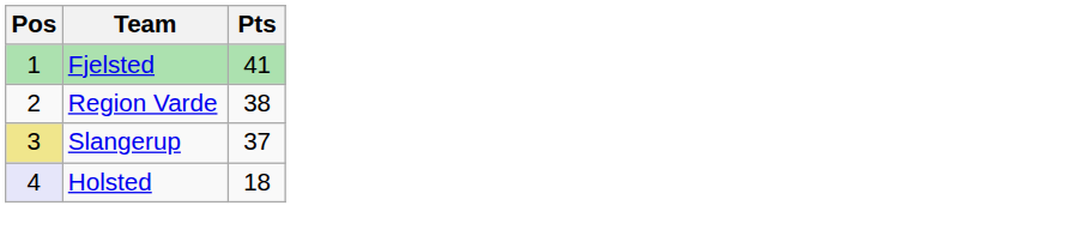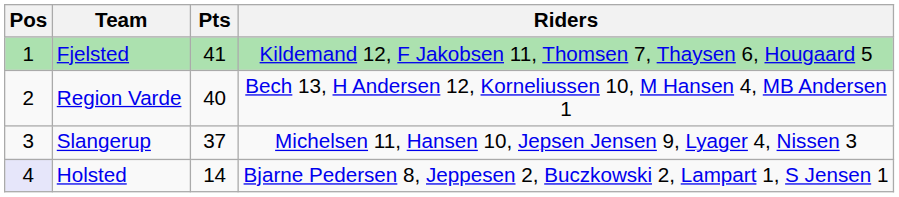 <table class="wikitable" style="font-size: 100%">
 <tr>
 <th width=20>Pos</th>
 <th width=100>Team</th>
 <th width=30>Pts</th>
+<th width=500>Riders</th>
 </tr>
 <tr align=center style="background:#ACE1AF;">
 <td>1</td>
 <td align="left"><a href='#'>Fjelsted</a></td>
 <td>41</td>
+<td><a href='#'>Kildemand</a> 12, <a href='#'>F Jakobsen</a> 11, <a href='#'>Thomsen</a> 7, <a href='#'>Thaysen</a> 6, <a href='#'>Hougaard</a> 5</td>
 </tr>
 <tr align=center>
 <td>2</td>
 <td align="left"><a href='#'>Region Varde</a></td>
-<td>38</td>
+<td>40</td>
+<td><a href='#'>Bech</a> 13, <a href='#'>H Andersen</a> 12, <a href='#'>Korneliussen</a> 10, <a href='#'>M Hansen</a> 4, <a href='#'>MB Andersen</a> 1</td>
 </tr>
 <tr align=center>
-<td style="background: khaki;">3</td>
+<td>3</td>
 <td align="left"><a href='#'>Slangerup</a></td>
 <td>37</td>
+<td><a href='#'>Michelsen</a> 11, <a href='#'>Hansen</a> 10, <a href='#'>Jepsen Jensen</a> 9, <a href='#'>Lyager</a> 4, <a href='#'>Nissen</a> 3</td>
 </tr>
 <tr align=center>
 <td style="background: lavender;">4</td>
 <td align="left"><a href='#'>Holsted</a></td>
-<td>18</td>
+<td>14</td>
+<td><a href='#'>Bjarne Pedersen</a> 8, <a href='#'>Jeppesen</a> 2, <a href='#'>Buczkowski</a> 2, <a href='#'>Lampart</a> 1, <a href='#'>S Jensen</a> 1</td>
 </tr>
 </table>
